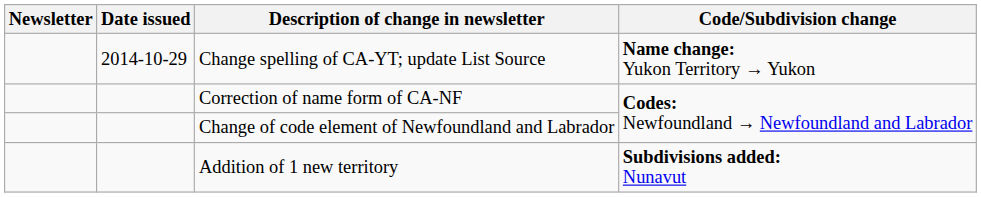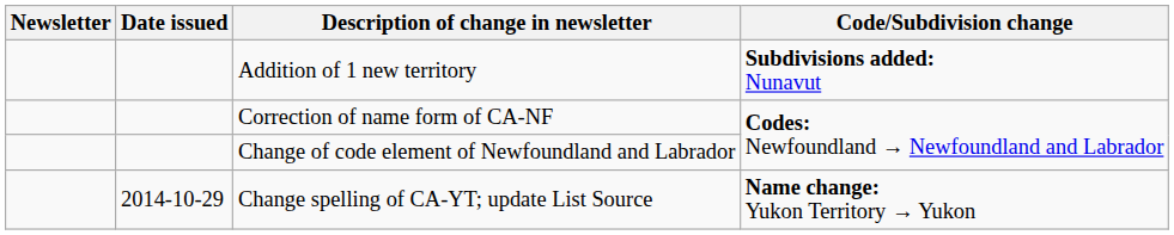 <table class="wikitable">
 <tr>
 <th>Newsletter</th>
 <th>Date issued</th>
 <th>Description of change in newsletter</th>
 <th>Code/Subdivision change</th>
 </tr>
 <tr>
+<td id="I-1"></td>
 <td></td>
-<td>2014-10-29</td>
-<td>Change spelling of CA-YT; update List Source</td>
-<td><strong>Name change:</strong><br> Yukon Territory → Yukon</td>
+<td>Addition of 1 new territory</td>
+<td style=white-space:nowrap><strong>Subdivisions added:</strong><br>  <a href='#'>Nunavut</a></td>
 </tr>
 <tr>
 <td id="I-2"></td>
 <td></td>
 <td>Correction of name form of CA-NF</td>
 <td rowspan=2 style=white-space:nowrap><strong>Codes:</strong><br>  Newfoundland →  <a href='#'>Newfoundland and Labrador</a></td>
 </tr>
 <tr>
 <td id="I-4"></td>
 <td></td>
 <td>Change of code element of Newfoundland and Labrador</td>
 </tr>
 <tr>
-<td id="I-1"></td>
 <td></td>
-<td>Addition of 1 new territory</td>
-<td style=white-space:nowrap><strong>Subdivisions added:</strong><br>  <a href='#'>Nunavut</a></td>
+<td>2014-10-29</td>
+<td>Change spelling of CA-YT; update List Source</td>
+<td><strong>Name change:</strong><br> Yukon Territory → Yukon</td>
 </tr>
 </table>
